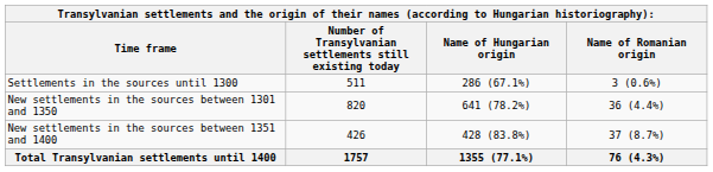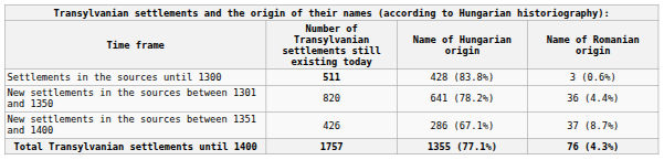 <table class="wikitable" width="100%">
 <tr>
 <th colspan="4">Transylvanian settlements and the origin of their names (according to Hungarian historiography):</th>
 </tr>
 <tr>
 <th width="40%">Time frame</th>
 <th width="20%">Number of Transylvanian settlements still existing today</th>
 <th width="20%">Name of Hungarian origin</th>
 <th width="20%">Name of Romanian origin</th>
 </tr>
 <tr>
 <td>Settlements in the sources until 1300</td>
-<td align="center">511</td>
-<td align="center">286 (67.1%)</td>
+<td align="center"><strong>511</strong></td>
+<td align="center">428 (83.8%)</td>
 <td align="center">3 (0.6%)</td>
 </tr>
 <tr>
 <td>New settlements in the sources between 1301 and 1350</td>
 <td align="center">820</td>
 <td align="center">641 (78.2%)</td>
 <td align="center">36 (4.4%)</td>
 </tr>
 <tr>
 <td>New settlements in the sources between 1351 and 1400</td>
 <td align="center">426</td>
-<td align="center">428 (83.8%)</td>
+<td align="center">286 (67.1%)</td>
 <td align="center">37 (8.7%)</td>
 </tr>
 <tr>
 <th width="40%">Total Transylvanian settlements until 1400</th>
 <th width="20%">1757</th>
 <th width="20%">1355 (77.1%)</th>
 <th width="20%">76 (4.3%)</th>
 </tr>
 </table>
